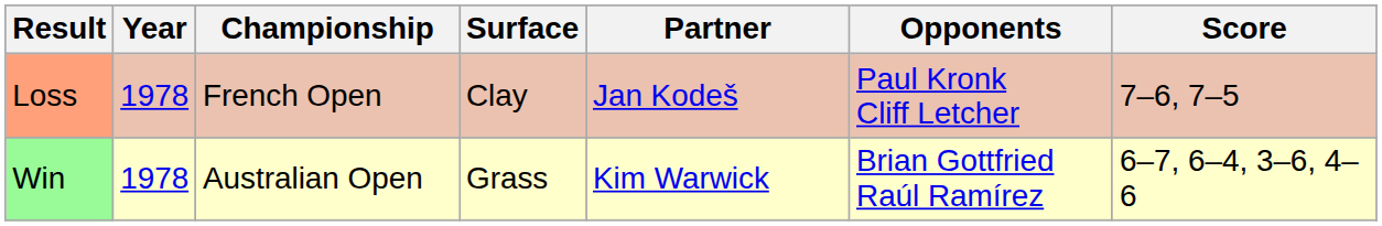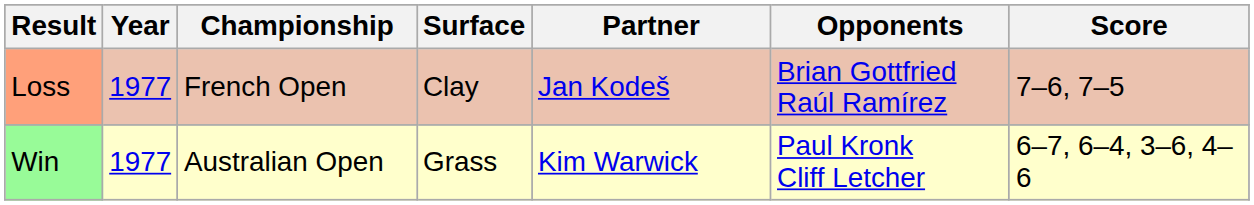 <table class="sortable wikitable">
 <tr>
 <th style="width:40px">Result</th>
 <th style="width:30px">Year</th>
 <th style="width:130px;">Championship</th>
 <th style="width:50px;">Surface</th>
 <th style="width:130px;">Partner</th>
 <th style="width:130px;">Opponents</th>
 <th style="width:130px;"class="unsortable">Score</th>
 </tr>
 <tr style="background:#ebc2af;">
 <td style="background:#ffa07a;">Loss</td>
-<td><a href='#'>1978</a></td>
+<td><a href='#'>1977</a></td>
 <td>French Open</td>
 <td>Clay</td>
 <td> <a href='#'>Jan Kodeš</a></td>
-<td> <a href='#'>Paul Kronk</a> <br>  <a href='#'>Cliff Letcher</a></td>
+<td> <a href='#'>Brian Gottfried</a> <br>  <a href='#'>Raúl Ramírez</a></td>
 <td>7–6, 7–5</td>
 </tr>
 <tr style="background:#ffc;">
 <td style="background:#98fb98;">Win</td>
-<td><a href='#'>1978</a></td>
+<td><a href='#'>1977</a></td>
 <td>Australian Open</td>
 <td>Grass</td>
 <td> <a href='#'>Kim Warwick</a></td>
-<td> <a href='#'>Brian Gottfried</a> <br>  <a href='#'>Raúl Ramírez</a></td>
+<td> <a href='#'>Paul Kronk</a> <br>  <a href='#'>Cliff Letcher</a></td>
 <td>6–7, 6–4, 3–6, 4–6</td>
 </tr>
 </table>
